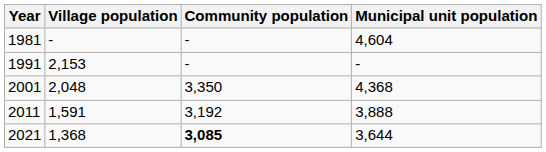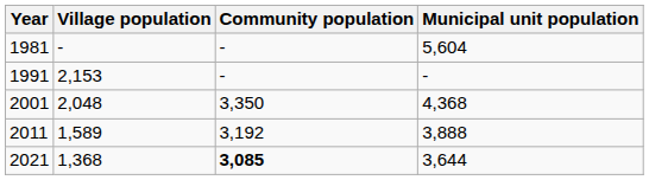 <table class=wikitable>
 <tr>
 <th>Year</th>
 <th>Village population</th>
 <th>Community population</th>
 <th>Municipal unit population</th>
 </tr>
 <tr>
 <td>1981</td>
 <td>-</td>
 <td>-</td>
-<td>4,604</td>
+<td>5,604</td>
 </tr>
 <tr>
 <td>1991</td>
 <td>2,153</td>
 <td>-</td>
 <td>-</td>
 </tr>
 <tr>
 <td>2001</td>
 <td>2,048</td>
 <td>3,350</td>
 <td>4,368</td>
 </tr>
 <tr>
 <td>2011</td>
-<td>1,591</td>
+<td>1,589</td>
 <td>3,192</td>
 <td>3,888</td>
 </tr>
 <tr>
 <td>2021</td>
 <td>1,368</td>
 <td><strong>3,085</strong></td>
 <td>3,644</td>
 </tr>
 </table>
